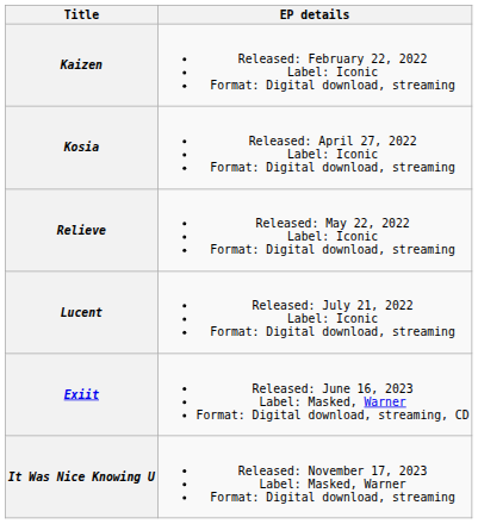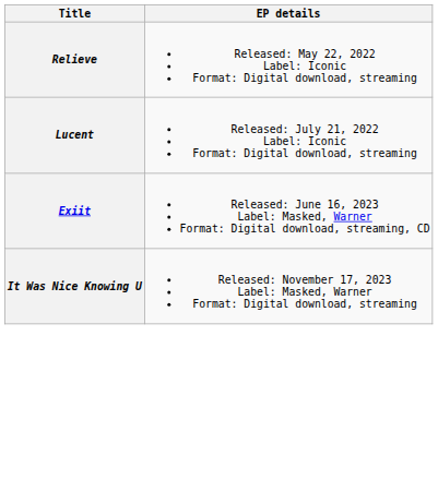 <table class="wikitable plainrowheaders" style="text-align:center;">
 <tr>
 <th>Title</th>
 <th>EP details</th>
-</tr>
-<tr>
-<th scope="row"><em>Kaizen</em></th>
-<td><br><ul><li>Released: February 22, 2022</li><li>Label: Iconic</li><li>Format: Digital download, streaming</li></ul></td>
-</tr>
-<tr>
-<th scope="row"><em>Kosia</em></th>
-<td><br><ul><li>Released: April 27, 2022</li><li>Label: Iconic</li><li>Format: Digital download, streaming</li></ul></td>
 </tr>
 <tr>
 <th scope="row"><em>Relieve</em></th>
 <td><br><ul><li>Released: May 22, 2022</li><li>Label: Iconic</li><li>Format: Digital download, streaming</li></ul></td>
 </tr>
 <tr>
 <th scope="row"><em>Lucent</em></th>
 <td><br><ul><li>Released: July 21, 2022</li><li>Label: Iconic</li><li>Format: Digital download, streaming</li></ul></td>
 </tr>
 <tr>
 <th scope="row"><em><a href='#'>Exiit</a></em></th>
 <td><br><ul><li>Released: June 16, 2023</li><li>Label: Masked, <a href='#'>Warner</a></li><li>Format: Digital download, streaming, CD</li></ul></td>
 </tr>
 <tr>
 <th scope="row"><em>It Was Nice Knowing U</em></th>
 <td><br><ul><li>Released: November 17, 2023</li><li>Label: Masked, Warner</li><li>Format: Digital download, streaming</li></ul></td>
 </tr>
 </table>
